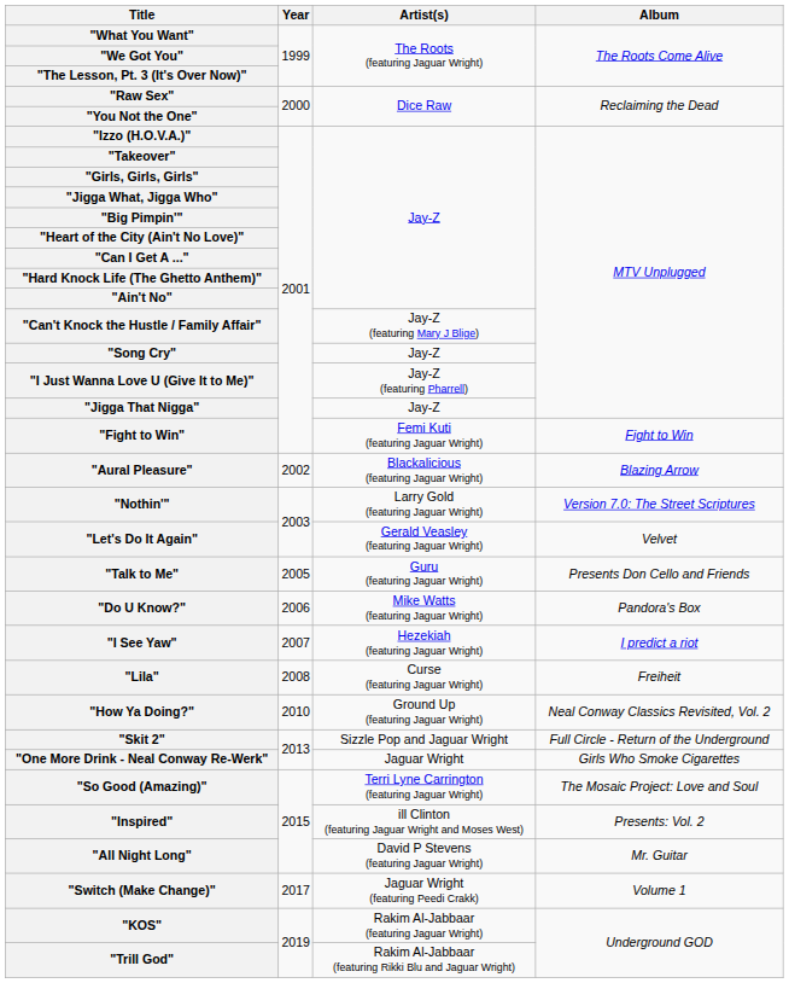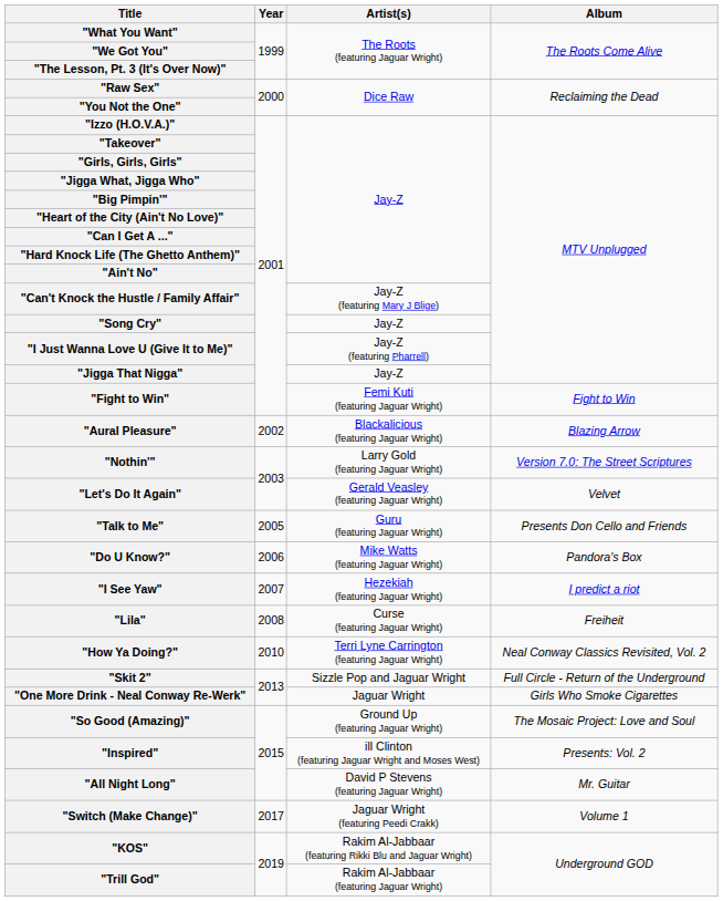 <table class="wikitable plainrowheaders" style="text-align:center;" border="1">
 <tr>
 <th scope="col" style="width:21em;">Title</th>
 <th scope="col" style="width:1em;">Year</th>
 <th scope="col" style="width:17em;">Artist(s)</th>
 <th scope="col" style="width:19em;">Album</th>
 </tr>
 <tr>
 <th scope="row">"What You Want"</th>
 <td rowspan="3">1999</td>
 <td rowspan="3"><a href='#'>The Roots</a><br><small>(featuring Jaguar Wright)</small></td>
 <td rowspan="3"><em><a href='#'>The Roots Come Alive</a></em></td>
 </tr>
 <tr>
 <th scope="row">"We Got You"</th>
 </tr>
 <tr>
 <th scope="row">"The Lesson, Pt. 3 (It's Over Now)"</th>
 </tr>
 <tr>
 <th scope="row">"Raw Sex"</th>
 <td rowspan="2">2000</td>
 <td rowspan="2"><a href='#'>Dice Raw</a></td>
 <td rowspan="2"><em>Reclaiming the Dead</em></td>
 </tr>
 <tr>
 <th scope="row">"You Not the One"</th>
 </tr>
 <tr>
 <th scope="row">"Izzo (H.O.V.A.)"</th>
 <td rowspan="14">2001</td>
 <td rowspan="9"><a href='#'>Jay-Z</a></td>
 <td rowspan="13"><em><a href='#'>MTV Unplugged</a></em></td>
 </tr>
 <tr>
 <th scope="row">"Takeover"</th>
 </tr>
 <tr>
 <th scope="row">"Girls, Girls, Girls"</th>
 </tr>
 <tr>
 <th scope="row">"Jigga What, Jigga Who"</th>
 </tr>
 <tr>
 <th scope="row">"Big Pimpin'"</th>
 </tr>
 <tr>
 <th scope="row">"Heart of the City (Ain't No Love)"</th>
 </tr>
 <tr>
 <th scope="row">"Can I Get A ..."</th>
 </tr>
 <tr>
 <th scope="row">"Hard Knock Life (The Ghetto Anthem)"</th>
 </tr>
 <tr>
 <th scope="row">"Ain't No"</th>
 </tr>
 <tr>
 <th scope="row">"Can't Knock the Hustle / Family Affair"</th>
 <td>Jay-Z<br><small>(featuring <a href='#'>Mary J Blige</a>)</small></td>
 </tr>
 <tr>
 <th scope="row">"Song Cry"</th>
 <td>Jay-Z</td>
 </tr>
 <tr>
 <th scope="row">"I Just Wanna Love U (Give It to Me)"</th>
 <td>Jay-Z<br><small>(featuring <a href='#'>Pharrell</a>)</small></td>
 </tr>
 <tr>
 <th scope="row">"Jigga That Nigga"</th>
 <td>Jay-Z</td>
 </tr>
 <tr>
 <th scope="row">"Fight to Win"</th>
 <td><a href='#'>Femi Kuti</a><br><small>(featuring Jaguar Wright)</small></td>
 <td><em><a href='#'>Fight to Win</a></em></td>
 </tr>
 <tr>
 <th scope="row">"Aural Pleasure"</th>
 <td>2002</td>
 <td><a href='#'>Blackalicious</a><br><small>(featuring Jaguar Wright)</small></td>
 <td><em><a href='#'>Blazing Arrow</a></em></td>
 </tr>
 <tr>
 <th scope="row">"Nothin'"</th>
 <td rowspan="2">2003</td>
 <td>Larry Gold<br><small>(featuring Jaguar Wright)</small></td>
 <td><em><a href='#'>Version 7.0: The Street Scriptures</a></em></td>
 </tr>
 <tr>
 <th scope="row">"Let's Do It Again"</th>
 <td><a href='#'>Gerald Veasley</a><br><small>(featuring Jaguar Wright)</small></td>
 <td><em>Velvet</em></td>
 </tr>
 <tr>
 <th scope="row">"Talk to Me"</th>
 <td>2005</td>
 <td><a href='#'>Guru</a><br><small>(featuring Jaguar Wright)</small></td>
 <td><em>Presents Don Cello and Friends</em></td>
 </tr>
 <tr>
 <th scope="row">"Do U Know?"</th>
 <td>2006</td>
 <td><a href='#'>Mike Watts</a><br><small>(featuring Jaguar Wright)</small></td>
 <td><em>Pandora's Box</em></td>
 </tr>
 <tr>
 <th scope="row">"I See Yaw"</th>
 <td>2007</td>
 <td><a href='#'>Hezekiah</a><br><small>(featuring Jaguar Wright)</small></td>
 <td><em><a href='#'>I predict a riot</a></em></td>
 </tr>
 <tr>
 <th scope="row">"Lila"</th>
 <td>2008</td>
 <td>Curse<br><small>(featuring Jaguar Wright)</small></td>
 <td><em>Freiheit</em></td>
 </tr>
 <tr>
 <th scope="row">"How Ya Doing?"</th>
 <td>2010</td>
-<td>Ground Up<br><small>(featuring Jaguar Wright)</small></td>
+<td><a href='#'>Terri Lyne Carrington</a><br><small>(featuring Jaguar Wright)</small></td>
 <td><em>Neal Conway Classics Revisited, Vol. 2</em></td>
 </tr>
 <tr>
 <th scope="row">"Skit 2"</th>
 <td rowspan="2">2013</td>
 <td>Sizzle Pop and Jaguar Wright</td>
 <td><em>Full Circle - Return of the Underground </em></td>
 </tr>
 <tr>
 <th scope="row">"One More Drink - Neal Conway Re-Werk"</th>
 <td>Jaguar Wright</td>
 <td><em>Girls Who Smoke Cigarettes</em></td>
 </tr>
 <tr>
 <th scope="row">"So Good (Amazing)"</th>
 <td rowspan="3">2015</td>
-<td><a href='#'>Terri Lyne Carrington</a><br><small>(featuring Jaguar Wright)</small></td>
+<td>Ground Up<br><small>(featuring Jaguar Wright)</small></td>
 <td><em>The Mosaic Project: Love and Soul</em></td>
 </tr>
 <tr>
 <th scope="row">"Inspired"</th>
 <td>ill Clinton<br><small>(featuring Jaguar Wright and Moses West)</small></td>
 <td><em>Presents: Vol. 2</em></td>
 </tr>
 <tr>
 <th scope="row">"All Night Long"</th>
 <td>David P Stevens<br><small>(featuring Jaguar Wright)</small></td>
 <td><em>Mr. Guitar</em></td>
 </tr>
 <tr>
 <th scope="row">"Switch (Make Change)"</th>
 <td rowspan="1">2017</td>
 <td>Jaguar Wright<br><small>(featuring Peedi Crakk)</small></td>
 <td><em>Volume 1</em></td>
 </tr>
 <tr>
 <th scope="row">"KOS"</th>
 <td rowspan="2">2019</td>
-<td>Rakim Al-Jabbaar<br><small>(featuring Jaguar Wright)</small></td>
+<td>Rakim Al-Jabbaar<br><small>(featuring Rikki Blu and Jaguar Wright)</small></td>
 <td rowspan="2"><em>Underground GOD</em></td>
 </tr>
 <tr>
 <th scope="row">"Trill God"</th>
-<td>Rakim Al-Jabbaar<br><small>(featuring Rikki Blu and Jaguar Wright)</small></td>
+<td>Rakim Al-Jabbaar<br><small>(featuring Jaguar Wright)</small></td>
 </tr>
 </table>
